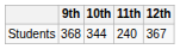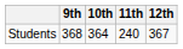 <table class="wikitable">
 <tr>
 <th></th>
 <th>9th</th>
 <th>10th</th>
 <th>11th</th>
 <th>12th</th>
 </tr>
 <tr>
 <td>Students</td>
 <td>368</td>
-<td>344</td>
+<td>364</td>
 <td>240</td>
 <td>367</td>
 </tr>
 </table>
